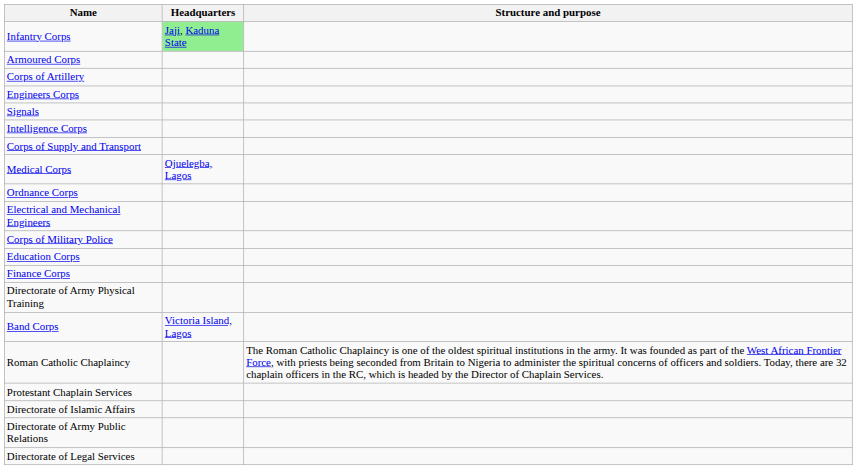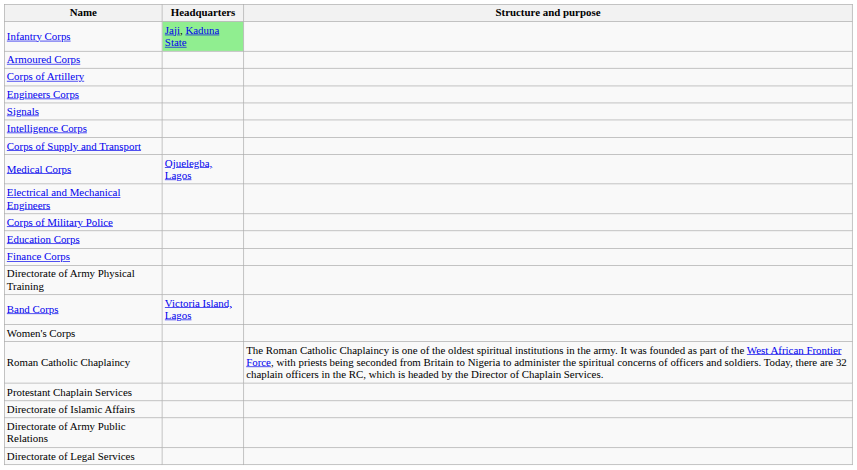 <table class="wikitable">
 <tr>
 <th>Name</th>
 <th>Headquarters</th>
 <th>Structure and purpose</th>
 </tr>
 <tr>
 <td width="225"><a href='#'>Infantry Corps</a></td>
 <td style="background: lightgreen;"><a href='#'>Jaji</a>, <a href='#'>Kaduna State</a></td>
 <td></td>
 </tr>
 <tr>
 <td><a href='#'>Armoured Corps</a></td>
 <td></td>
 <td></td>
 </tr>
 <tr>
 <td><a href='#'>Corps of Artillery</a></td>
 <td></td>
 <td></td>
 </tr>
 <tr>
 <td><a href='#'>Engineers Corps</a></td>
 <td></td>
 <td></td>
 </tr>
 <tr>
 <td><a href='#'>Signals</a></td>
 <td></td>
 <td></td>
 </tr>
 <tr>
 <td><a href='#'>Intelligence Corps</a></td>
 <td></td>
 <td></td>
 </tr>
 <tr>
 <td><a href='#'>Corps of Supply and Transport</a></td>
 <td></td>
 <td></td>
 </tr>
 <tr>
 <td><a href='#'>Medical Corps</a></td>
 <td><a href='#'>Ojuelegba, Lagos</a></td>
 <td></td>
 </tr>
 <tr>
-<td><a href='#'>Ordnance Corps</a></td>
-<td></td>
-<td></td>
-</tr>
-<tr>
 <td><a href='#'>Electrical and Mechanical Engineers</a></td>
 <td></td>
 <td></td>
 </tr>
 <tr>
 <td><a href='#'>Corps of Military Police</a></td>
 <td></td>
 <td></td>
 </tr>
 <tr>
 <td><a href='#'>Education Corps</a></td>
 <td></td>
 <td></td>
 </tr>
 <tr>
 <td><a href='#'>Finance Corps</a></td>
 <td></td>
 <td></td>
 </tr>
 <tr>
 <td>Directorate of Army Physical Training</td>
 <td></td>
 <td></td>
 </tr>
 <tr>
 <td><a href='#'>Band Corps</a></td>
 <td><a href='#'>Victoria Island, Lagos</a></td>
 <td></td>
 </tr>
 <tr>
+<td>Women's Corps</td>
+<td></td>
+<td></td>
+</tr>
+<tr>
 <td>Roman Catholic Chaplaincy</td>
 <td></td>
 <td>The Roman Catholic Chaplaincy is one of the oldest spiritual institutions in the army. It was founded as part of the <a href='#'>West African Frontier Force</a>, with priests being seconded from Britain to Nigeria to administer the spiritual concerns of officers and soldiers. Today, there are 32 chaplain officers in the RC, which is headed by the Director of Chaplain Services.</td>
 </tr>
 <tr>
 <td>Protestant Chaplain Services</td>
 <td></td>
 <td></td>
 </tr>
 <tr>
 <td>Directorate of Islamic Affairs</td>
 <td></td>
 <td></td>
 </tr>
 <tr>
 <td>Directorate of Army Public Relations</td>
 <td></td>
 <td></td>
 </tr>
 <tr>
 <td>Directorate of Legal Services</td>
 <td></td>
 <td></td>
 </tr>
 </table>
